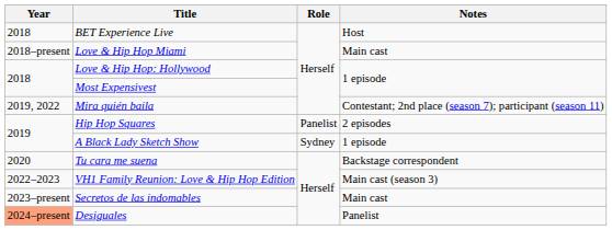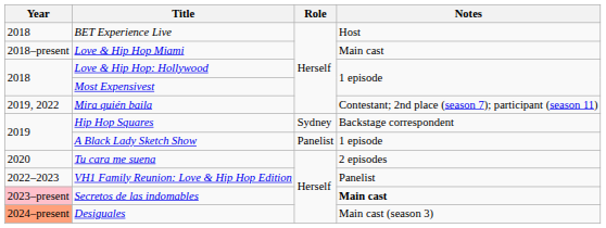 <table class="wikitable sortable">
 <tr>
 <th>Year</th>
 <th>Title</th>
 <th>Role</th>
 <th>Notes</th>
 </tr>
 <tr>
 <td>2018</td>
 <td><em>BET Experience Live</em></td>
 <td rowspan="5">Herself</td>
 <td>Host</td>
 </tr>
 <tr>
 <td>2018–present</td>
 <td><em><a href='#'>Love & Hip Hop Miami</a></em></td>
 <td>Main cast</td>
 </tr>
 <tr>
 <td rowspan="2">2018</td>
 <td><em><a href='#'>Love & Hip Hop: Hollywood</a></em></td>
 <td rowspan="2">1 episode</td>
 </tr>
 <tr>
 <td><em><a href='#'>Most Expensivest</a></em></td>
 </tr>
 <tr>
 <td>2019, 2022</td>
 <td><em><a href='#'>Mira quién baila</a></em></td>
 <td>Contestant; 2nd place (<a href='#'>season 7</a>); participant (<a href='#'>season 11</a>)</td>
 </tr>
 <tr>
 <td rowspan="2">2019</td>
 <td><em><a href='#'>Hip Hop Squares</a></em></td>
-<td>Panelist</td>
-<td>2 episodes</td>
+<td>Sydney</td>
+<td>Backstage correspondent</td>
 </tr>
 <tr>
 <td><em><a href='#'>A Black Lady Sketch Show</a></em></td>
-<td>Sydney</td>
+<td>Panelist</td>
 <td>1 episode</td>
 </tr>
 <tr>
 <td>2020</td>
 <td><em><a href='#'>Tu cara me suena</a></em></td>
 <td rowspan="4">Herself</td>
-<td>Backstage correspondent</td>
+<td>2 episodes</td>
 </tr>
 <tr>
 <td>2022–2023</td>
 <td><em><a href='#'>VH1 Family Reunion: Love & Hip Hop Edition</a></em></td>
-<td>Main cast (season 3)</td>
+<td>Panelist</td>
 </tr>
 <tr>
-<td>2023–present</td>
+<td style="background: pink;">2023–present</td>
 <td><em><a href='#'>Secretos de las indomables</a></em></td>
-<td>Main cast</td>
+<td><strong>Main cast</strong></td>
 </tr>
 <tr>
 <td style="background: lightsalmon;">2024–present</td>
 <td><em><a href='#'>Desiguales</a></em></td>
-<td>Panelist</td>
+<td>Main cast (season 3)</td>
 </tr>
 </table>
